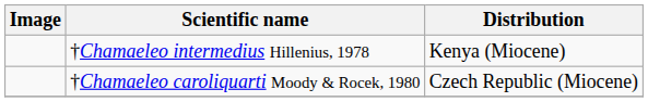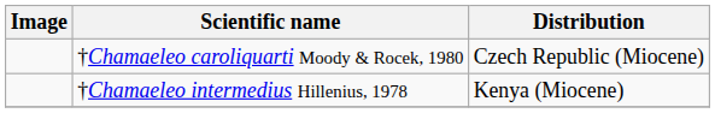 <table class="wikitable">
 <tr>
 <th>Image</th>
 <th>Scientific name</th>
 <th>Distribution</th>
 </tr>
 <tr>
 <td></td>
+<td>†<em><a href='#'>Chamaeleo caroliquarti</a></em> <small>Moody & Rocek, 1980</small></td>
+<td>Czech Republic (Miocene)</td>
+</tr>
+<tr>
+<td></td>
 <td>†<em><a href='#'>Chamaeleo intermedius</a></em> <small>Hillenius, 1978</small></td>
 <td>Kenya (Miocene)</td>
 </tr>
 <tr>
-<td></td>
-<td>†<em><a href='#'>Chamaeleo caroliquarti</a></em> <small>Moody & Rocek, 1980</small></td>
-<td>Czech Republic (Miocene)</td>
-</tr>
-<tr>
 </tr>
 </table>
